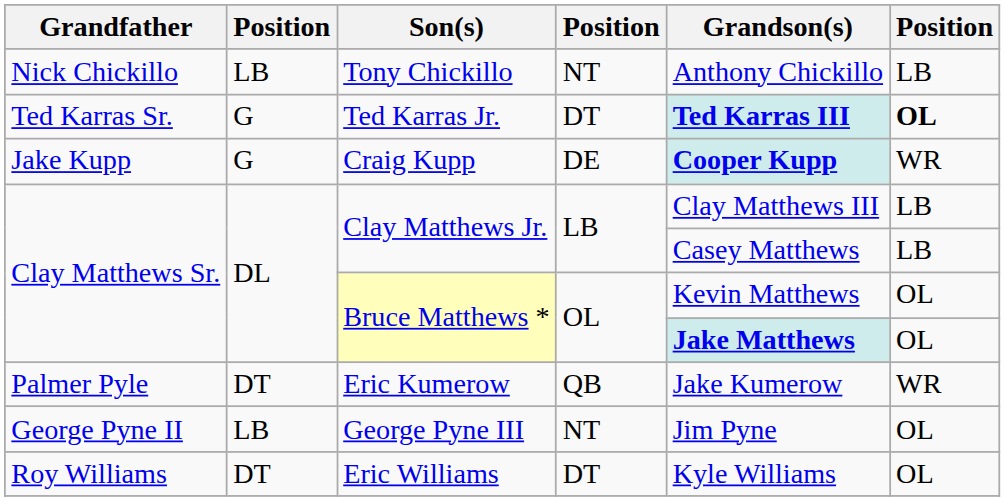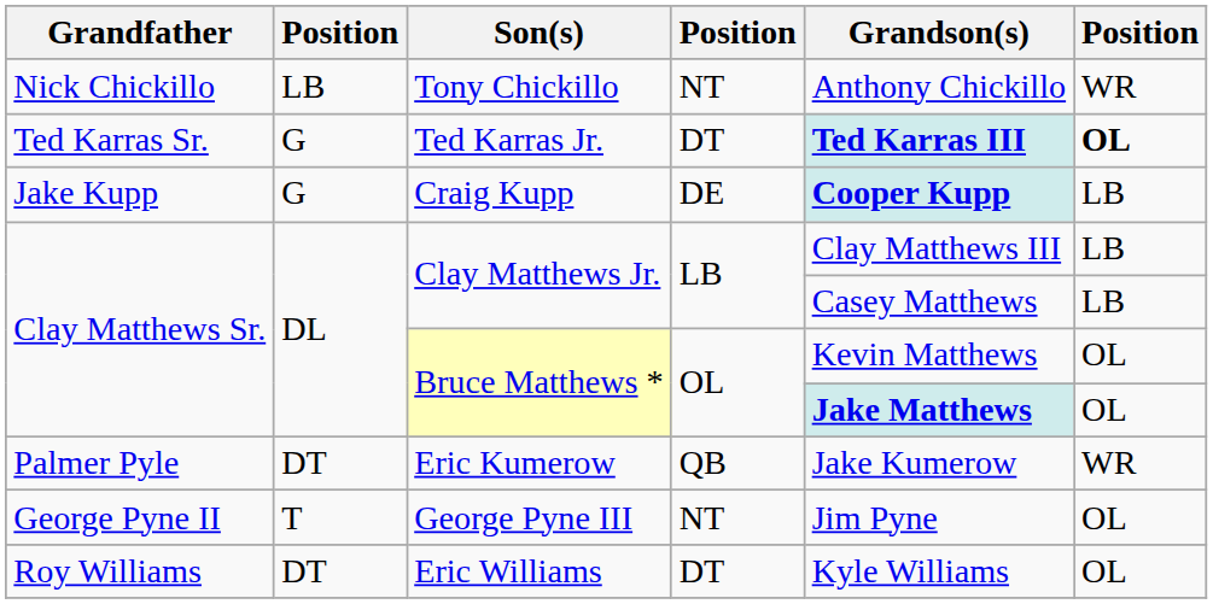 <table class="wikitable">
 <tr>
 <th>Grandfather</th>
 <th>Position</th>
 <th>Son(s)</th>
 <th>Position</th>
 <th>Grandson(s)</th>
 <th>Position</th>
 </tr>
 <tr>
 <td><a href='#'>Nick Chickillo</a></td>
 <td>LB</td>
 <td><a href='#'>Tony Chickillo</a></td>
 <td>NT</td>
 <td><a href='#'>Anthony Chickillo</a></td>
-<td>LB</td>
+<td>WR</td>
 </tr>
 <tr>
 <td><a href='#'>Ted Karras Sr.</a></td>
 <td>G</td>
 <td><a href='#'>Ted Karras Jr.</a></td>
 <td>DT</td>
 <td style="background:#cfecec;"><strong><a href='#'>Ted Karras III</a></strong></td>
 <td><strong>OL</strong></td>
 </tr>
 <tr>
 <td><a href='#'>Jake Kupp</a></td>
 <td>G</td>
 <td><a href='#'>Craig Kupp</a></td>
 <td>DE</td>
 <td style="background:#cfecec;"><strong><a href='#'>Cooper Kupp</a></strong></td>
-<td>WR</td>
+<td>LB</td>
 </tr>
 <tr>
 <td rowspan="4"><a href='#'>Clay Matthews Sr.</a></td>
 <td rowspan="4">DL</td>
 <td rowspan="2"><a href='#'>Clay Matthews Jr.</a></td>
 <td rowspan="2">LB</td>
 <td><a href='#'>Clay Matthews III</a></td>
 <td>LB</td>
 </tr>
 <tr>
 <td><a href='#'>Casey Matthews</a></td>
 <td>LB</td>
 </tr>
 <tr>
 <td rowspan="2" style="background-color:#ffffbb"><a href='#'>Bruce Matthews</a> *</td>
 <td rowspan="2">OL</td>
 <td><a href='#'>Kevin Matthews</a></td>
 <td>OL</td>
 </tr>
 <tr SR>
 <td style="background:#cfecec;"><strong><a href='#'>Jake Matthews</a></strong></td>
 <td>OL</td>
 </tr>
 <tr>
 <td><a href='#'>Palmer Pyle</a></td>
 <td>DT</td>
 <td><a href='#'>Eric Kumerow</a></td>
 <td>QB</td>
 <td><a href='#'>Jake Kumerow</a></td>
 <td>WR</td>
 </tr>
 <tr>
 <td><a href='#'>George Pyne II</a></td>
-<td>LB</td>
+<td>T</td>
 <td><a href='#'>George Pyne III</a></td>
 <td>NT</td>
 <td><a href='#'>Jim Pyne</a></td>
 <td>OL</td>
 </tr>
 <tr>
 <td><a href='#'>Roy Williams</a></td>
 <td>DT</td>
 <td><a href='#'>Eric Williams</a></td>
 <td>DT</td>
 <td><a href='#'>Kyle Williams</a></td>
 <td>OL</td>
 </tr>
 </table>
